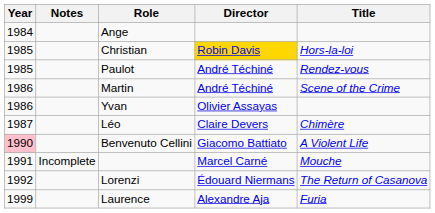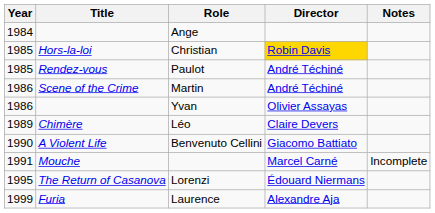 <table class="wikitable sortable">
 <tr>
 <th>Year</th>
-<th class="unsortable">Notes</th>
+<th>Title</th>
 <th>Role</th>
 <th>Director</th>
-<th>Title</th>
+<th class="unsortable">Notes</th>
 </tr>
 <tr>
 <td>1984</td>
-<td></td>
+<td><em></em></td>
 <td>Ange</td>
 <td></td>
-<td><em></em></td>
+<td></td>
 </tr>
 <tr>
 <td>1985</td>
-<td></td>
+<td><em><a href='#'>Hors-la-loi</a></em></td>
 <td>Christian</td>
 <td style="background: gold;"><a href='#'>Robin Davis</a></td>
-<td><em><a href='#'>Hors-la-loi</a></em></td>
+<td></td>
 </tr>
 <tr>
 <td>1985</td>
-<td></td>
+<td><em><a href='#'>Rendez-vous</a></em></td>
 <td>Paulot</td>
 <td><a href='#'>André Téchiné</a></td>
-<td><em><a href='#'>Rendez-vous</a></em></td>
+<td></td>
 </tr>
 <tr>
 <td>1986</td>
-<td></td>
+<td><em><a href='#'>Scene of the Crime</a></em></td>
 <td>Martin</td>
 <td><a href='#'>André Téchiné</a></td>
-<td><em><a href='#'>Scene of the Crime</a></em></td>
+<td></td>
 </tr>
 <tr>
 <td>1986</td>
-<td></td>
+<td><em></em></td>
 <td>Yvan</td>
 <td><a href='#'>Olivier Assayas</a></td>
-<td><em></em></td>
+<td></td>
 </tr>
 <tr>
-<td>1987</td>
-<td></td>
+<td>1989</td>
+<td><em><a href='#'>Chimère</a></em></td>
 <td>Léo</td>
 <td><a href='#'>Claire Devers</a></td>
-<td><em><a href='#'>Chimère</a></em></td>
+<td></td>
 </tr>
 <tr>
-<td style="background: pink;">1990</td>
-<td></td>
+<td>1990</td>
+<td><em><a href='#'>A Violent Life</a></em></td>
 <td>Benvenuto Cellini</td>
 <td><a href='#'>Giacomo Battiato</a></td>
-<td><em><a href='#'>A Violent Life</a></em></td>
+<td></td>
 </tr>
 <tr>
 <td>1991</td>
-<td>Incomplete</td>
+<td><em><a href='#'>Mouche</a></em></td>
 <td></td>
 <td><a href='#'>Marcel Carné</a></td>
-<td><em><a href='#'>Mouche</a></em></td>
+<td>Incomplete</td>
 </tr>
 <tr>
-<td>1992</td>
-<td></td>
+<td>1995</td>
+<td><em><a href='#'>The Return of Casanova</a></em></td>
 <td>Lorenzi</td>
 <td><a href='#'>Édouard Niermans</a></td>
-<td><em><a href='#'>The Return of Casanova</a></em></td>
+<td></td>
 </tr>
 <tr>
 <td>1999</td>
-<td></td>
+<td><em><a href='#'>Furia</a></em></td>
 <td>Laurence</td>
 <td><a href='#'>Alexandre Aja</a></td>
-<td><em><a href='#'>Furia</a></em></td>
+<td></td>
 </tr>
 </table>
